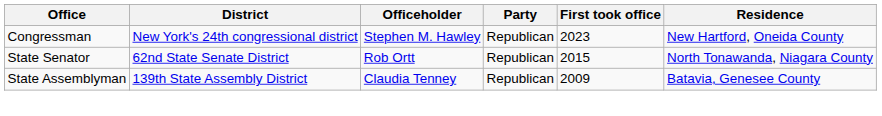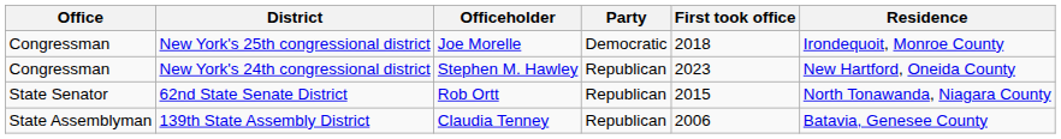 <table class="wikitable sortable">
 <tr>
 <th>Office</th>
 <th>District</th>
 <th>Officeholder</th>
 <th>Party</th>
 <th>First took office</th>
 <th>Residence</th>
+</tr>
+<tr>
+<td>Congressman</td>
+<td><a href='#'>New York's 25th congressional district</a></td>
+<td><a href='#'>Joe Morelle</a></td>
+<td>Democratic</td>
+<td>2018</td>
+<td><a href='#'>Irondequoit</a>, <a href='#'>Monroe County</a></td>
 </tr>
 <tr>
 <td>Congressman</td>
 <td><a href='#'>New York's 24th congressional district</a></td>
 <td><a href='#'>Stephen M. Hawley</a></td>
 <td>Republican</td>
 <td>2023</td>
 <td><a href='#'>New Hartford</a>, <a href='#'>Oneida County</a></td>
 </tr>
 <tr>
 <td>State Senator</td>
 <td><a href='#'>62nd State Senate District</a></td>
 <td><a href='#'>Rob Ortt</a></td>
 <td>Republican</td>
 <td>2015</td>
 <td><a href='#'>North Tonawanda</a>, <a href='#'>Niagara County</a></td>
 </tr>
 <tr>
 <td>State Assemblyman</td>
 <td><a href='#'>139th State Assembly District</a></td>
 <td><a href='#'>Claudia Tenney</a></td>
 <td>Republican</td>
-<td>2009</td>
+<td>2006</td>
 <td><a href='#'>Batavia, Genesee County</a></td>
 </tr>
 </table>
